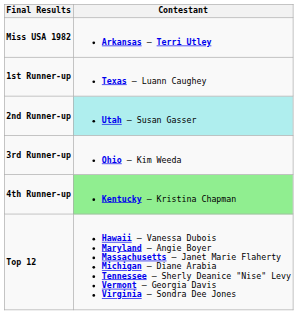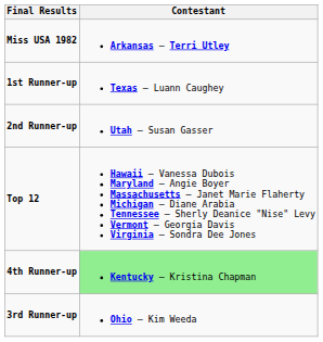 <table class="wikitable sortable" style="font-size: 95%;">
 <tr>
 <th>Final Results</th>
 <th>Contestant</th>
 </tr>
 <tr>
 <td><strong>Miss USA 1982</strong></td>
 <td><br><ul><li><strong> <a href='#'>Arkansas</a></strong> – <strong><a href='#'>Terri Utley</a></strong></li></ul></td>
 </tr>
 <tr>
 <td><strong>1st Runner-up</strong></td>
 <td><br><ul><li><strong> <a href='#'>Texas</a></strong> – Luann Caughey</li></ul></td>
 </tr>
 <tr>
 <td><strong>2nd Runner-up</strong></td>
-<td style="background: paleturquoise;"><br><ul><li><strong> <a href='#'>Utah</a></strong> – Susan Gasser</li></ul></td>
+<td><br><ul><li><strong> <a href='#'>Utah</a></strong> – Susan Gasser</li></ul></td>
 </tr>
 <tr>
-<td><strong>3rd Runner-up</strong></td>
-<td><br><ul><li><strong> <a href='#'>Ohio</a></strong> – Kim Weeda</li></ul></td>
+<td><strong>Top 12</strong></td>
+<td><br><ul><li><strong> <a href='#'>Hawaii</a></strong> – Vanessa Dubois</li><li><strong> <a href='#'>Maryland</a></strong> – Angie Boyer</li><li><strong> <a href='#'>Massachusetts</a></strong> – Janet Marie Flaherty</li><li><strong> <a href='#'>Michigan</a></strong> – Diane Arabia</li><li><strong> <a href='#'>Tennessee</a></strong> – Sherly Deanice "Nise" Levy</li><li><strong> <a href='#'>Vermont</a></strong> – Georgia Davis</li><li><strong> <a href='#'>Virginia</a></strong> – Sondra Dee Jones</li></ul></td>
 </tr>
 <tr>
 <td><strong>4th Runner-up</strong></td>
 <td style="background: lightgreen;"><br><ul><li><strong> <a href='#'>Kentucky</a></strong> – Kristina Chapman</li></ul></td>
 </tr>
 <tr>
-<td><strong>Top 12</strong></td>
-<td><br><ul><li><strong> <a href='#'>Hawaii</a></strong> – Vanessa Dubois</li><li><strong> <a href='#'>Maryland</a></strong> – Angie Boyer</li><li><strong> <a href='#'>Massachusetts</a></strong> – Janet Marie Flaherty</li><li><strong> <a href='#'>Michigan</a></strong> – Diane Arabia</li><li><strong> <a href='#'>Tennessee</a></strong> – Sherly Deanice "Nise" Levy</li><li><strong> <a href='#'>Vermont</a></strong> – Georgia Davis</li><li><strong> <a href='#'>Virginia</a></strong> – Sondra Dee Jones</li></ul></td>
+<td><strong>3rd Runner-up</strong></td>
+<td><br><ul><li><strong> <a href='#'>Ohio</a></strong> – Kim Weeda</li></ul></td>
 </tr>
 </table>
